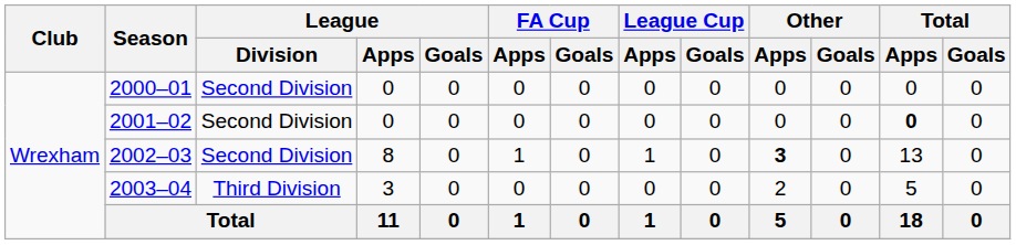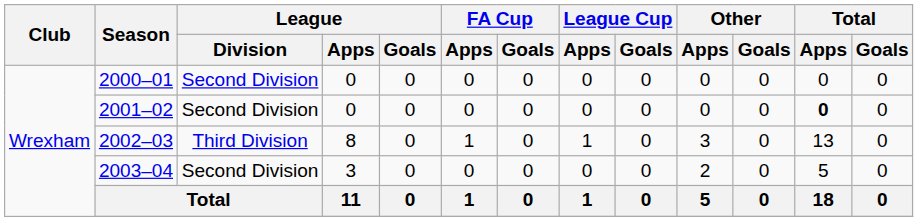 <table class=wikitable style="text-align:center">
 <tr>
 <th rowspan=2>Club</th>
 <th rowspan=2>Season</th>
 <th colspan=3>League</th>
 <th colspan=2><a href='#'>FA Cup</a></th>
 <th colspan=2><a href='#'>League Cup</a></th>
 <th colspan=2>Other</th>
 <th colspan=2>Total</th>
 </tr>
 <tr>
 <th>Division</th>
 <th>Apps</th>
 <th>Goals</th>
 <th>Apps</th>
 <th>Goals</th>
 <th>Apps</th>
 <th>Goals</th>
 <th>Apps</th>
 <th>Goals</th>
 <th>Apps</th>
 <th>Goals</th>
 </tr>
 <tr>
 <td rowspan=6><a href='#'>Wrexham</a></td>
 <td><a href='#'>2000–01</a></td>
 <td><a href='#'>Second Division</a></td>
 <td>0</td>
 <td>0</td>
 <td>0</td>
 <td>0</td>
 <td>0</td>
 <td>0</td>
 <td>0</td>
 <td>0</td>
 <td>0</td>
 <td>0</td>
 </tr>
 <tr>
 <td><a href='#'>2001–02</a></td>
 <td>Second Division</td>
 <td>0</td>
 <td>0</td>
 <td>0</td>
 <td>0</td>
 <td>0</td>
 <td>0</td>
 <td>0</td>
 <td>0</td>
 <td><strong>0</strong></td>
 <td>0</td>
 </tr>
 <tr>
 <td><a href='#'>2002–03</a></td>
-<td><a href='#'>Second Division</a></td>
+<td><a href='#'>Third Division</a></td>
 <td>8</td>
 <td>0</td>
 <td>1</td>
 <td>0</td>
 <td>1</td>
 <td>0</td>
-<td><strong>3</strong></td>
+<td>3</td>
 <td>0</td>
 <td>13</td>
 <td>0</td>
 </tr>
 <tr>
 <td><a href='#'>2003–04</a></td>
-<td><a href='#'>Third Division</a></td>
+<td>Second Division</td>
 <td>3</td>
 <td>0</td>
 <td>0</td>
 <td>0</td>
 <td>0</td>
 <td>0</td>
 <td>2</td>
 <td>0</td>
 <td>5</td>
 <td>0</td>
 </tr>
 <tr>
 <th colspan=2>Total</th>
 <th>11</th>
 <th>0</th>
 <th>1</th>
 <th>0</th>
 <th>1</th>
 <th>0</th>
 <th>5</th>
 <th>0</th>
 <th>18</th>
 <th>0</th>
 </tr>
 <tr>
 </tr>
 </table>
